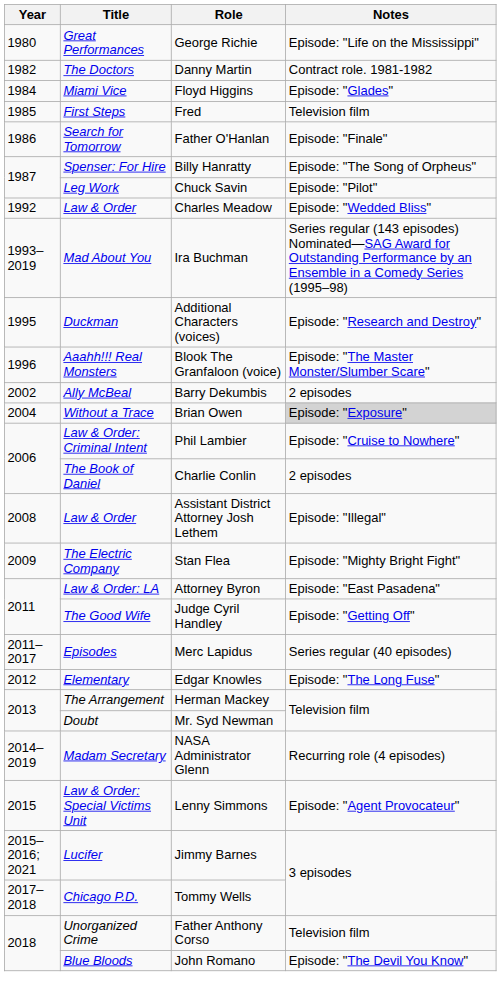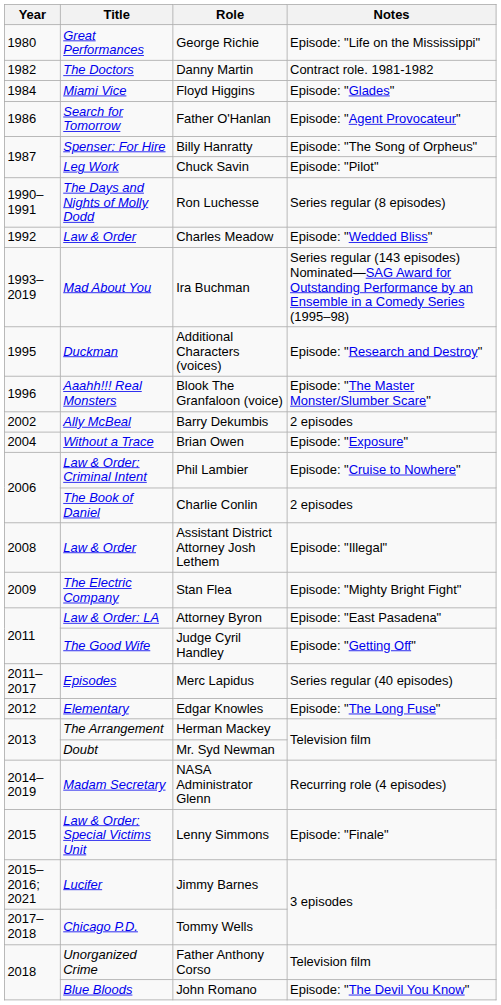 <table class="wikitable">
 <tr>
 <th>Year</th>
 <th>Title</th>
 <th>Role</th>
 <th>Notes</th>
 </tr>
 <tr>
 <td>1980</td>
 <td><em><a href='#'>Great Performances</a></em></td>
 <td>George Richie</td>
 <td>Episode: "Life on the Mississippi"</td>
 </tr>
 <tr>
 <td>1982</td>
 <td><em><a href='#'>The Doctors</a></em></td>
 <td>Danny Martin</td>
 <td>Contract role. 1981-1982</td>
 </tr>
 <tr>
 <td>1984</td>
 <td><em><a href='#'>Miami Vice</a></em></td>
 <td>Floyd Higgins</td>
 <td>Episode: "<a href='#'>Glades</a>"</td>
 </tr>
 <tr>
-<td>1985</td>
-<td><em><a href='#'>First Steps</a></em></td>
-<td>Fred</td>
-<td>Television film</td>
-</tr>
-<tr>
 <td>1986</td>
 <td><em><a href='#'>Search for Tomorrow</a></em></td>
 <td>Father O'Hanlan</td>
-<td>Episode: "Finale"</td>
+<td>Episode: "<a href='#'>Agent Provocateur</a>"</td>
 </tr>
 <tr>
 <td rowspan="2">1987</td>
 <td><em><a href='#'>Spenser: For Hire</a></em></td>
 <td>Billy Hanratty</td>
 <td>Episode: "The Song of Orpheus"</td>
 </tr>
 <tr>
 <td><em><a href='#'>Leg Work</a></em></td>
 <td>Chuck Savin</td>
 <td>Episode: "Pilot"</td>
+</tr>
+<tr>
+<td>1990–1991</td>
+<td><em><a href='#'>The Days and Nights of Molly Dodd</a></em></td>
+<td>Ron Luchesse</td>
+<td>Series regular (8 episodes)</td>
 </tr>
 <tr>
 <td>1992</td>
 <td><em><a href='#'>Law & Order</a></em></td>
 <td>Charles Meadow</td>
 <td>Episode: "<a href='#'>Wedded Bliss</a>"</td>
 </tr>
 <tr>
 <td>1993–2019</td>
 <td><em><a href='#'>Mad About You</a></em></td>
 <td>Ira Buchman</td>
 <td>Series regular (143 episodes)<br>Nominated—<a href='#'>SAG Award for Outstanding Performance by an Ensemble in a Comedy Series</a> (1995–98)</td>
 </tr>
 <tr>
 <td>1995</td>
 <td><em><a href='#'>Duckman</a></em></td>
 <td>Additional Characters (voices)</td>
 <td>Episode: "<a href='#'>Research and Destroy</a>"</td>
 </tr>
 <tr>
 <td>1996</td>
 <td><em><a href='#'>Aaahh!!! Real Monsters</a></em></td>
 <td>Blook The Granfaloon (voice)</td>
 <td>Episode: "<a href='#'>The Master Monster/Slumber Scare</a>"</td>
 </tr>
 <tr>
 <td>2002</td>
 <td><em><a href='#'>Ally McBeal</a></em></td>
 <td>Barry Dekumbis</td>
 <td>2 episodes</td>
 </tr>
 <tr>
 <td>2004</td>
 <td><em><a href='#'>Without a Trace</a></em></td>
 <td>Brian Owen</td>
-<td style="background: lightgrey;">Episode: "<a href='#'>Exposure</a>"</td>
+<td>Episode: "<a href='#'>Exposure</a>"</td>
 </tr>
 <tr>
 <td rowspan="2">2006</td>
 <td><em><a href='#'>Law & Order: Criminal Intent</a></em></td>
 <td>Phil Lambier</td>
 <td>Episode: "<a href='#'>Cruise to Nowhere</a>"</td>
 </tr>
 <tr>
 <td><em><a href='#'>The Book of Daniel</a></em></td>
 <td>Charlie Conlin</td>
 <td>2 episodes</td>
 </tr>
 <tr>
 <td>2008</td>
 <td><em><a href='#'>Law & Order</a></em></td>
 <td>Assistant District Attorney Josh Lethem</td>
 <td>Episode: "Illegal"</td>
 </tr>
 <tr>
 <td>2009</td>
 <td><em><a href='#'>The Electric Company</a></em></td>
 <td>Stan Flea</td>
 <td>Episode: "Mighty Bright Fight"</td>
 </tr>
 <tr>
 <td rowspan="2">2011</td>
 <td><em><a href='#'>Law & Order: LA</a></em></td>
 <td>Attorney Byron</td>
 <td>Episode: "East Pasadena"</td>
 </tr>
 <tr>
 <td><em><a href='#'>The Good Wife</a></em></td>
 <td>Judge Cyril Handley</td>
 <td>Episode: "<a href='#'>Getting Off</a>"</td>
 </tr>
 <tr>
 <td>2011–2017</td>
 <td><em><a href='#'>Episodes</a></em></td>
 <td>Merc Lapidus</td>
 <td>Series regular (40 episodes)</td>
 </tr>
 <tr>
 <td>2012</td>
 <td><em><a href='#'>Elementary</a></em></td>
 <td>Edgar Knowles</td>
 <td>Episode: "<a href='#'>The Long Fuse</a>"</td>
 </tr>
 <tr>
 <td rowspan="2">2013</td>
 <td><em>The Arrangement</em></td>
 <td>Herman Mackey</td>
 <td rowspan="2">Television film</td>
 </tr>
 <tr>
 <td><em>Doubt</em></td>
 <td>Mr. Syd Newman</td>
 </tr>
 <tr>
 <td>2014–2019</td>
 <td><em><a href='#'>Madam Secretary</a></em></td>
 <td>NASA Administrator Glenn</td>
 <td>Recurring role (4 episodes)</td>
 </tr>
 <tr>
 <td>2015</td>
 <td><em><a href='#'>Law & Order: Special Victims Unit</a></em></td>
 <td>Lenny Simmons</td>
-<td>Episode: "<a href='#'>Agent Provocateur</a>"</td>
+<td>Episode: "Finale"</td>
 </tr>
 <tr>
 <td>2015–2016; 2021</td>
 <td><em><a href='#'>Lucifer</a></em></td>
 <td>Jimmy Barnes</td>
 <td rowspan="2">3 episodes</td>
 </tr>
 <tr>
 <td>2017–2018</td>
 <td><em><a href='#'>Chicago P.D.</a></em></td>
 <td>Tommy Wells</td>
 </tr>
 <tr>
 <td rowspan="2">2018</td>
 <td><em>Unorganized Crime</em></td>
 <td>Father Anthony Corso</td>
 <td>Television film</td>
 </tr>
 <tr>
 <td><em><a href='#'>Blue Bloods</a></em></td>
 <td>John Romano</td>
 <td>Episode: "<a href='#'>The Devil You Know</a>"</td>
 </tr>
 </table>
